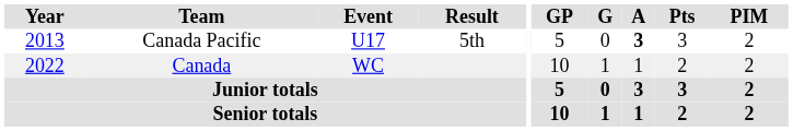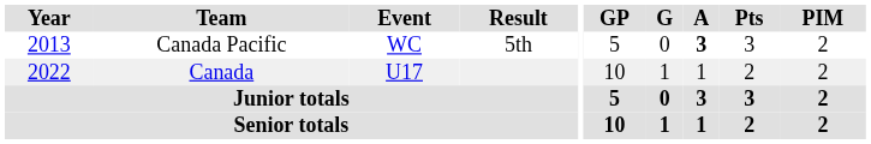 <table border="0" cellpadding="1" cellspacing="0" ID="Table3" style="text-align:center; width:40em">
 <tr bgcolor="#e0e0e0">
 <th>Year</th>
 <th>Team</th>
 <th>Event</th>
 <th>Result</th>
 <th rowspan="99" bgcolor="#ffffff"></th>
 <th>GP</th>
 <th>G</th>
 <th>A</th>
 <th>Pts</th>
 <th>PIM</th>
 </tr>
 <tr>
 <td><a href='#'>2013</a></td>
 <td>Canada Pacific</td>
-<td><a href='#'>U17</a></td>
+<td><a href='#'>WC</a></td>
 <td>5th</td>
 <td>5</td>
 <td>0</td>
 <td><strong>3</strong></td>
 <td>3</td>
 <td>2</td>
 </tr>
 <tr bgcolor="#f0f0f0">
 <td><a href='#'>2022</a></td>
 <td><a href='#'>Canada</a></td>
-<td><a href='#'>WC</a></td>
+<td><a href='#'>U17</a></td>
 <td></td>
 <td>10</td>
 <td>1</td>
 <td>1</td>
 <td>2</td>
 <td>2</td>
 </tr>
 <tr bgcolor="#e0e0e0">
 <th colspan="4">Junior totals</th>
 <th>5</th>
 <th>0</th>
 <th>3</th>
 <th>3</th>
 <th>2</th>
 </tr>
 <tr bgcolor="#e0e0e0">
 <th colspan="4">Senior totals</th>
 <th>10</th>
 <th>1</th>
 <th>1</th>
 <th>2</th>
 <th>2</th>
 </tr>
 </table>
